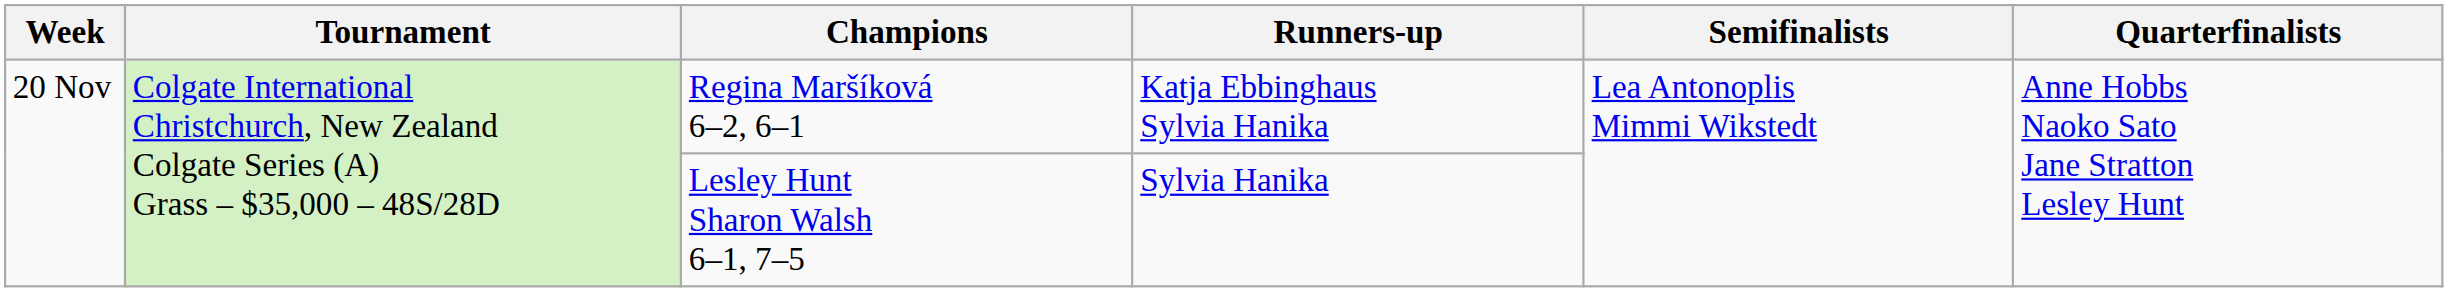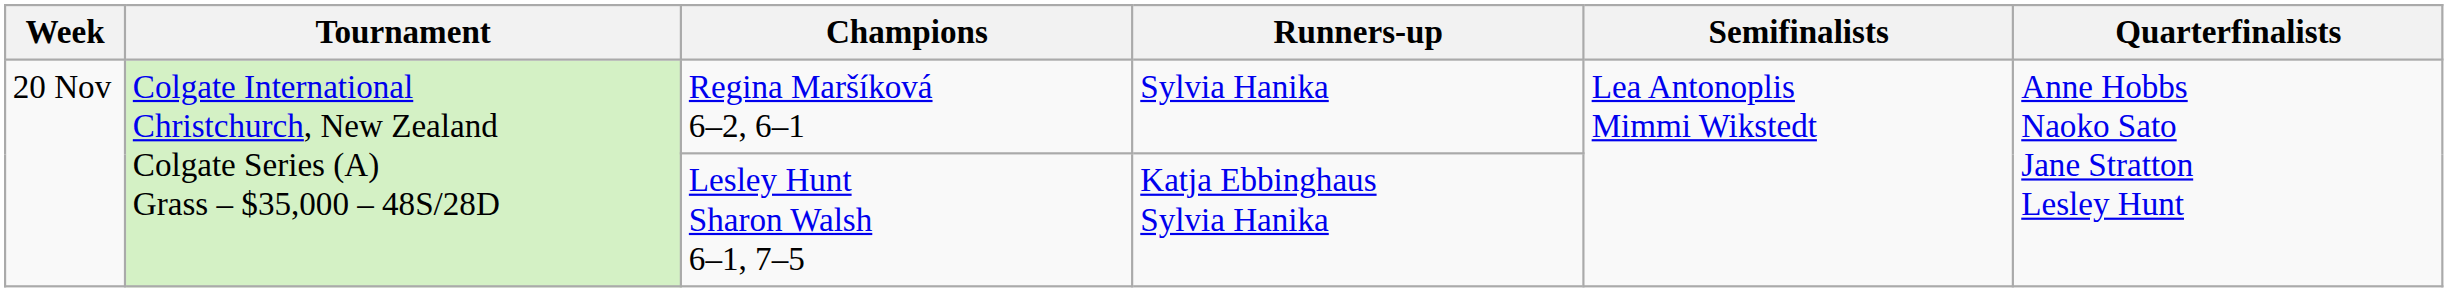 <table class=wikitable style=font-size:95%>
 <tr>
 <th style="width:48px;">Week</th>
 <th style="width:248px;">Tournament</th>
 <th style="width:200px;">Champions</th>
 <th style="width:200px;">Runners-up</th>
 <th style="width:190px;">Semifinalists</th>
 <th style="width:190px;">Quarterfinalists</th>
 </tr>
 <tr valign=top>
 <td rowspan=2>20 Nov</td>
 <td style="background:#D4F1C5;" rowspan="2"><a href='#'>Colgate International</a><br><a href='#'>Christchurch</a>, New Zealand <br>Colgate Series (A)<br>Grass – $35,000 – 48S/28D</td>
 <td> <a href='#'>Regina Maršíková</a><br>6–2, 6–1</td>
-<td> <a href='#'>Katja Ebbinghaus</a> <br>  <a href='#'>Sylvia Hanika</a></td>
+<td> <a href='#'>Sylvia Hanika</a></td>
 <td rowspan=2> <a href='#'>Lea Antonoplis</a><br> <a href='#'>Mimmi Wikstedt</a></td>
 <td rowspan=2> <a href='#'>Anne Hobbs</a><br>  <a href='#'>Naoko Sato</a><br>  <a href='#'>Jane Stratton</a><br> <a href='#'>Lesley Hunt</a></td>
 </tr>
 <tr valign=top>
 <td> <a href='#'>Lesley Hunt</a> <br>  <a href='#'>Sharon Walsh</a><br>6–1, 7–5</td>
-<td> <a href='#'>Sylvia Hanika</a></td>
+<td> <a href='#'>Katja Ebbinghaus</a> <br>  <a href='#'>Sylvia Hanika</a></td>
 </tr>
 </table>
